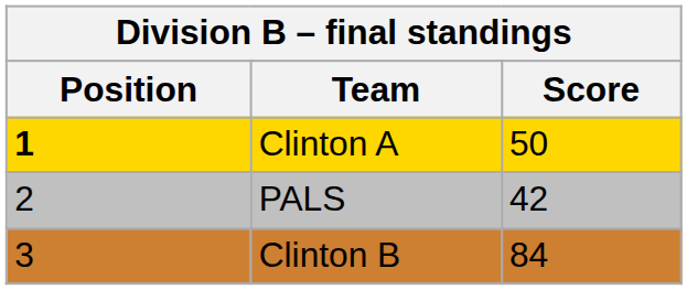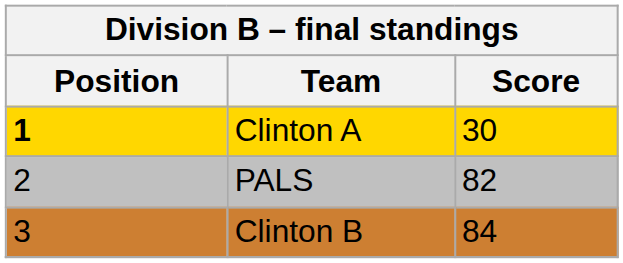 <table class="wikitable collapsible collapsed" style="float:right; width:310px">
 <tr>
 <th colspan=3>Division B – final standings</th>
 </tr>
 <tr>
 <th>Position</th>
 <th>Team</th>
 <th>Score</th>
 </tr>
 <tr style="background:#ffd700; color:black">
 <td><strong>1</strong></td>
 <td>Clinton A</td>
-<td>50</td>
+<td>30</td>
 </tr>
 <tr style="background:#c0c0c0; color:black">
 <td>2</td>
 <td>PALS</td>
-<td>42</td>
+<td>82</td>
 </tr>
 <tr style="background:#cd7f32; color:black">
 <td>3</td>
 <td>Clinton B</td>
 <td>84</td>
 </tr>
 <tr>
 </tr>
 </table>
